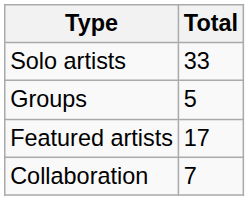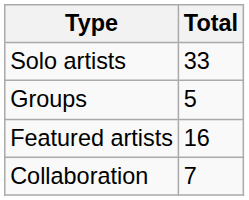 <table class="wikitable sortable" style="font-size:97%;">
 <tr>
 <th>Type</th>
 <th>Total</th>
 </tr>
 <tr>
 <td>Solo artists</td>
 <td>33</td>
 </tr>
 <tr>
 <td>Groups</td>
 <td>5</td>
 </tr>
 <tr>
 <td>Featured artists</td>
-<td>17</td>
+<td>16</td>
 </tr>
 <tr>
 <td>Collaboration</td>
 <td>7</td>
 </tr>
 </table>
